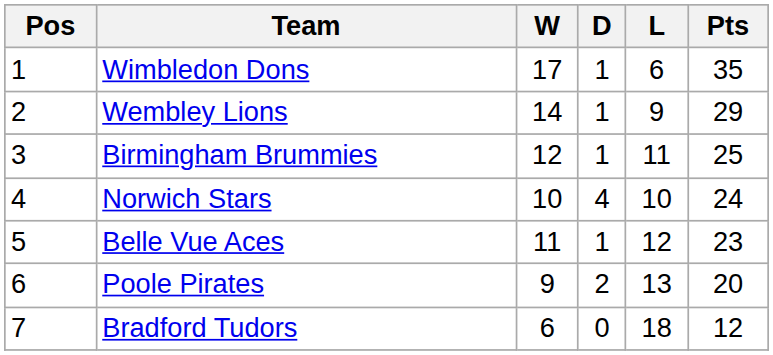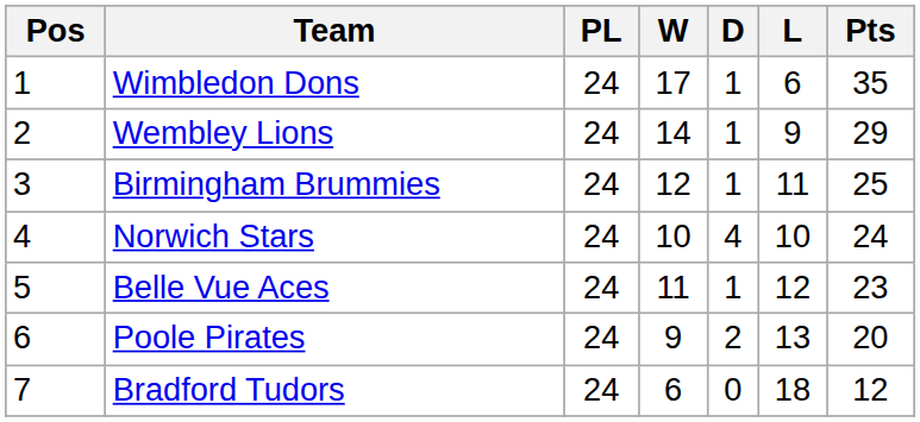 <table class=wikitable width="450" style="background:#FFFFFF;">
 <tr>
 <th>Pos</th>
 <th>Team</th>
+<th>PL</th>
 <th>W</th>
 <th>D</th>
 <th>L</th>
 <th>Pts</th>
 </tr>
 <tr>
 <td>1</td>
 <td><a href='#'>Wimbledon Dons</a></td>
+<td align="center">24</td>
 <td align="center">17</td>
 <td align="center">1</td>
 <td align="center">6</td>
 <td align="center">35</td>
 </tr>
 <tr>
 <td>2</td>
 <td><a href='#'>Wembley Lions</a></td>
+<td align="center">24</td>
 <td align="center">14</td>
 <td align="center">1</td>
 <td align="center">9</td>
 <td align="center">29</td>
 </tr>
 <tr>
 <td>3</td>
 <td><a href='#'>Birmingham Brummies</a></td>
+<td align="center">24</td>
 <td align="center">12</td>
 <td align="center">1</td>
 <td align="center">11</td>
 <td align="center">25</td>
 </tr>
 <tr>
 <td>4</td>
 <td><a href='#'>Norwich Stars</a></td>
+<td align="center">24</td>
 <td align="center">10</td>
 <td align="center">4</td>
 <td align="center">10</td>
 <td align="center">24</td>
 </tr>
 <tr>
 <td>5</td>
 <td><a href='#'>Belle Vue Aces</a></td>
+<td align="center">24</td>
 <td align="center">11</td>
 <td align="center">1</td>
 <td align="center">12</td>
 <td align="center">23</td>
 </tr>
 <tr>
 <td>6</td>
 <td><a href='#'>Poole Pirates</a></td>
+<td align="center">24</td>
 <td align="center">9</td>
 <td align="center">2</td>
 <td align="center">13</td>
 <td align="center">20</td>
 </tr>
 <tr>
 <td>7</td>
 <td><a href='#'>Bradford Tudors</a></td>
+<td align="center">24</td>
 <td align="center">6</td>
 <td align="center">0</td>
 <td align="center">18</td>
 <td align="center">12</td>
 </tr>
 </table>
